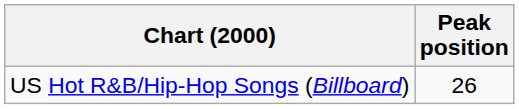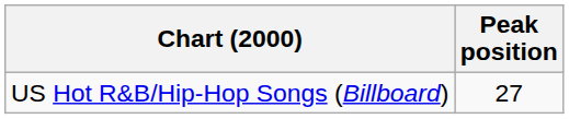 <table Class = "wikitable sortable">
 <tr>
 <th>Chart (2000)</th>
 <th>Peak<br>position</th>
 </tr>
 <tr>
 <td>US <a href='#'>Hot R&B/Hip-Hop Songs</a> (<em><a href='#'>Billboard</a></em>)</td>
-<td align=center>26</td>
+<td align=center>27</td>
 </tr>
 </table>
